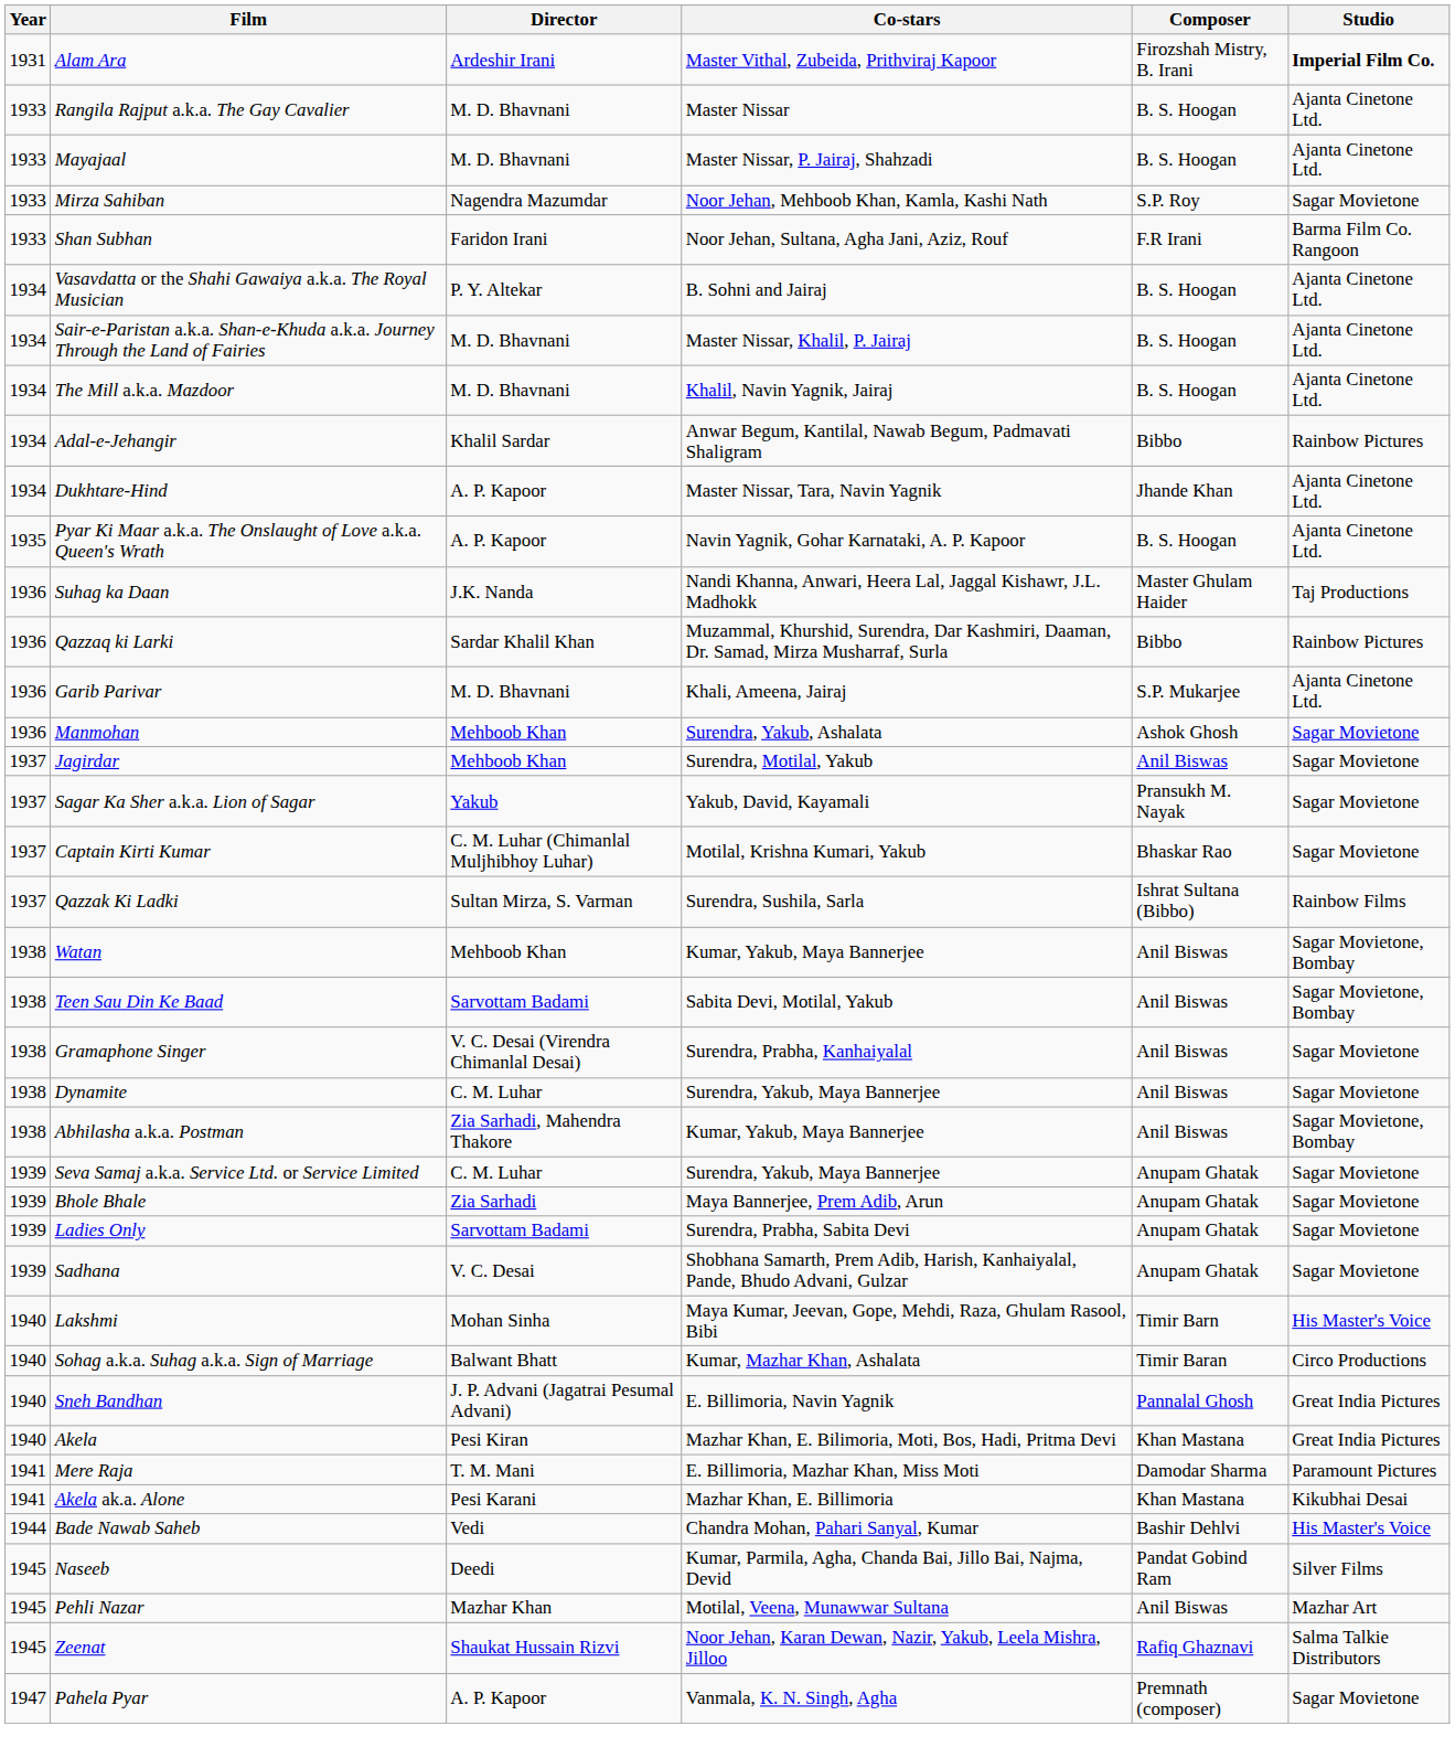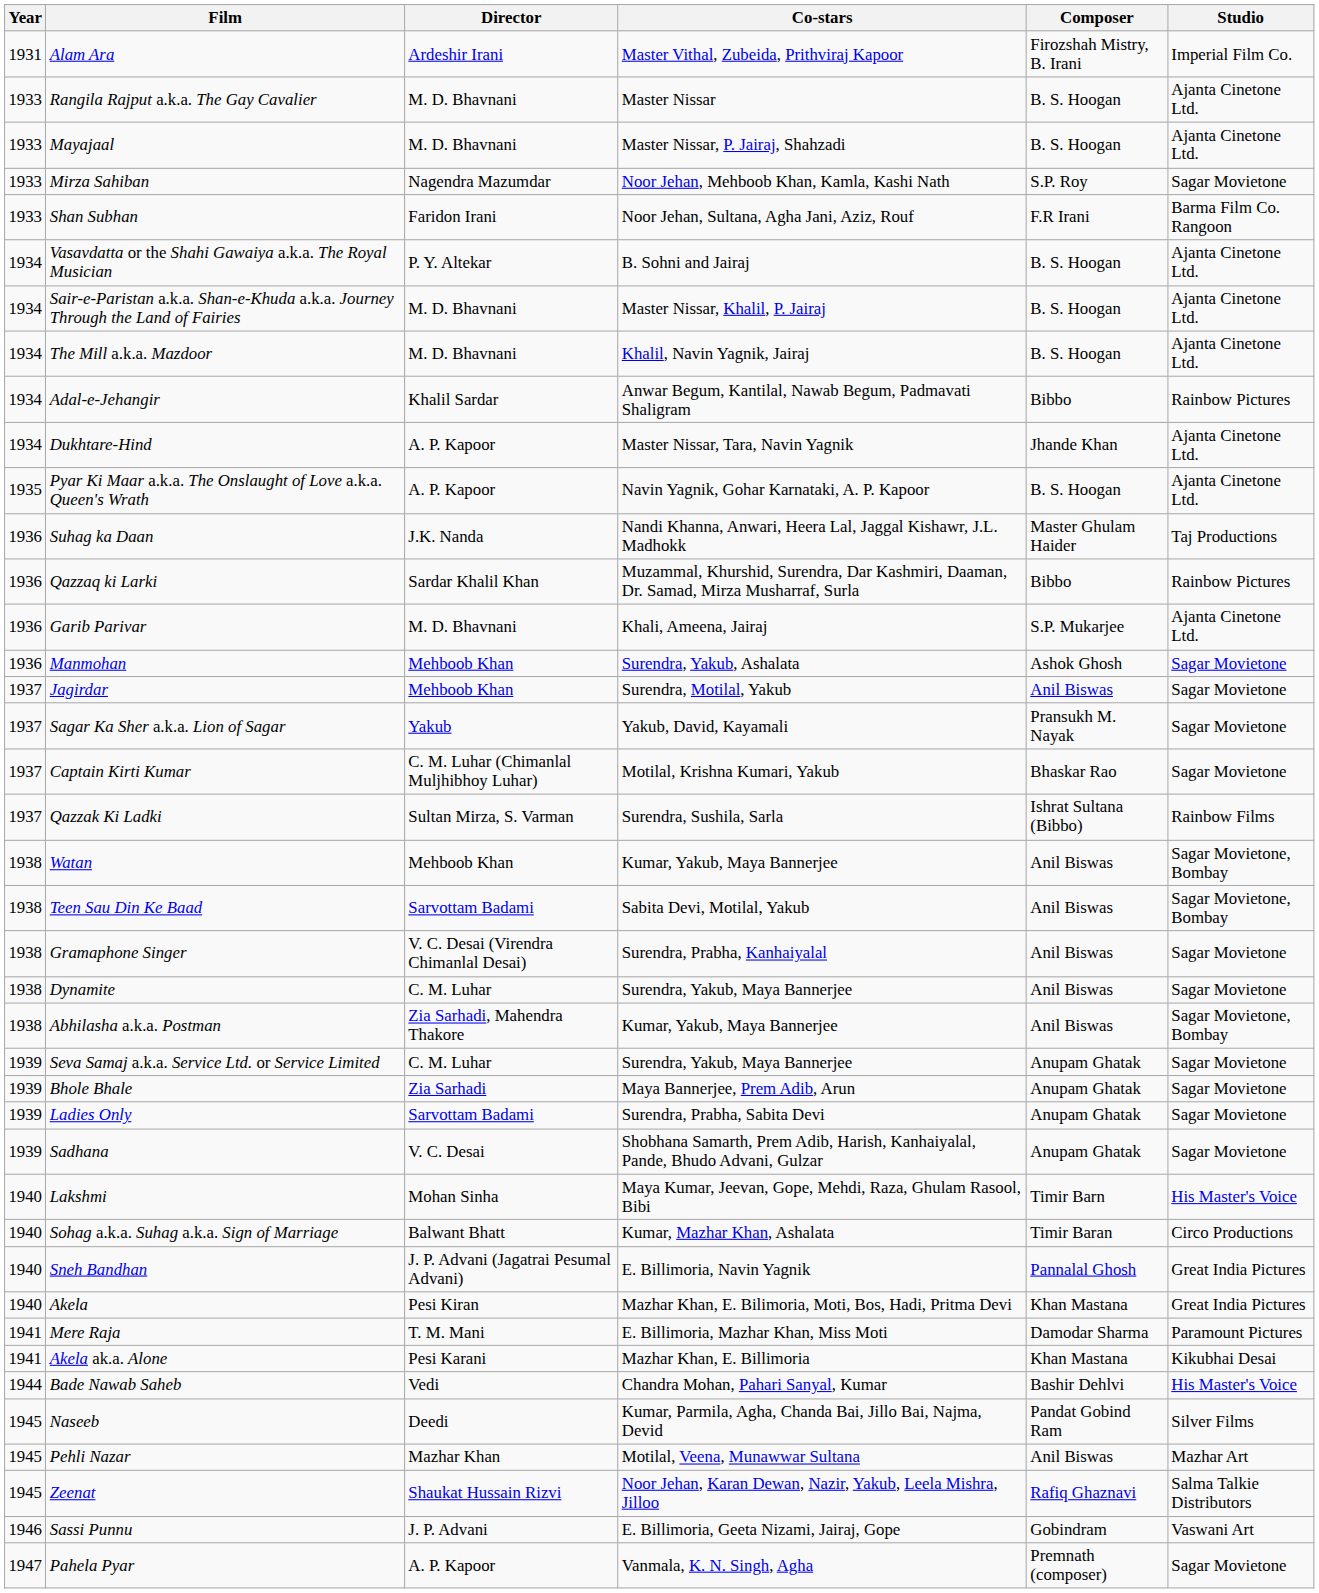 <table class="wikitable">
 <tr>
 <th>Year</th>
 <th>Film</th>
 <th>Director</th>
 <th>Co-stars</th>
 <th>Composer</th>
 <th>Studio</th>
 </tr>
 <tr>
 <td>1931</td>
 <td><em><a href='#'>Alam Ara</a></em></td>
 <td><a href='#'>Ardeshir Irani</a></td>
 <td><a href='#'>Master Vithal</a>, <a href='#'>Zubeida</a>, <a href='#'>Prithviraj Kapoor</a></td>
 <td>Firozshah Mistry, B. Irani</td>
-<td><strong>Imperial Film Co.</strong></td>
+<td>Imperial Film Co.</td>
 </tr>
 <tr>
 <td>1933</td>
 <td><em>Rangila Rajput</em> a.k.a. <em>The Gay Cavalier</em></td>
 <td>M. D. Bhavnani</td>
 <td>Master Nissar</td>
 <td>B. S. Hoogan</td>
 <td>Ajanta Cinetone Ltd.</td>
 </tr>
 <tr>
 <td>1933</td>
 <td><em>Mayajaal</em></td>
 <td>M. D. Bhavnani</td>
 <td>Master Nissar, <a href='#'>P. Jairaj</a>, Shahzadi</td>
 <td>B. S. Hoogan</td>
 <td>Ajanta Cinetone Ltd.</td>
 </tr>
 <tr>
 <td>1933</td>
 <td><em>Mirza Sahiban</em></td>
 <td>Nagendra Mazumdar</td>
 <td><a href='#'>Noor Jehan</a>, Mehboob Khan, Kamla, Kashi Nath</td>
 <td>S.P. Roy</td>
 <td>Sagar Movietone</td>
 </tr>
 <tr>
 <td>1933</td>
 <td><em>Shan Subhan</em></td>
 <td>Faridon Irani</td>
 <td>Noor Jehan, Sultana, Agha Jani, Aziz, Rouf</td>
 <td>F.R Irani</td>
 <td>Barma Film Co. Rangoon</td>
 </tr>
 <tr>
 <td>1934</td>
 <td><em>Vasavdatta</em> or the <em>Shahi Gawaiya</em> a.k.a. <em>The Royal Musician</em></td>
 <td>P. Y. Altekar</td>
 <td>B. Sohni and Jairaj</td>
 <td>B. S. Hoogan</td>
 <td>Ajanta Cinetone Ltd.</td>
 </tr>
 <tr>
 <td>1934</td>
 <td><em>Sair-e-Paristan</em> a.k.a. <em>Shan-e-Khuda</em> a.k.a. <em>Journey Through the Land of Fairies</em></td>
 <td>M. D. Bhavnani</td>
 <td>Master Nissar, <a href='#'>Khalil</a>, <a href='#'>P. Jairaj</a></td>
 <td>B. S. Hoogan</td>
 <td>Ajanta Cinetone Ltd.</td>
 </tr>
 <tr>
 <td>1934</td>
 <td><em>The Mill</em> a.k.a. <em>Mazdoor</em></td>
 <td>M. D. Bhavnani</td>
 <td><a href='#'>Khalil</a>, Navin Yagnik, Jairaj</td>
 <td>B. S. Hoogan</td>
 <td>Ajanta Cinetone Ltd.</td>
 </tr>
 <tr>
 <td>1934</td>
 <td><em>Adal-e-Jehangir</em></td>
 <td>Khalil Sardar</td>
 <td>Anwar Begum, Kantilal, Nawab Begum, Padmavati Shaligram</td>
 <td>Bibbo</td>
 <td>Rainbow Pictures</td>
 </tr>
 <tr>
 <td>1934</td>
 <td><em>Dukhtare-Hind</em></td>
 <td>A. P. Kapoor</td>
 <td>Master Nissar, Tara, Navin Yagnik</td>
 <td>Jhande Khan</td>
 <td>Ajanta Cinetone Ltd.</td>
 </tr>
 <tr>
 <td>1935</td>
 <td><em>Pyar Ki Maar</em> a.k.a. <em>The Onslaught of Love</em> a.k.a. <em>Queen's Wrath</em></td>
 <td>A. P. Kapoor</td>
 <td>Navin Yagnik, Gohar Karnataki, A. P. Kapoor</td>
 <td>B. S. Hoogan</td>
 <td>Ajanta Cinetone Ltd.</td>
 </tr>
 <tr>
 <td>1936</td>
 <td><em>Suhag ka Daan</em></td>
 <td>J.K. Nanda</td>
 <td>Nandi Khanna, Anwari, Heera Lal, Jaggal Kishawr, J.L. Madhokk</td>
 <td>Master Ghulam Haider</td>
 <td>Taj Productions</td>
 </tr>
 <tr>
 <td>1936</td>
 <td><em>Qazzaq ki Larki</em></td>
 <td>Sardar Khalil Khan</td>
 <td>Muzammal, Khurshid, Surendra, Dar Kashmiri, Daaman, Dr. Samad, Mirza Musharraf, Surla</td>
 <td>Bibbo</td>
 <td>Rainbow Pictures</td>
 </tr>
 <tr>
 <td>1936</td>
 <td><em>Garib Parivar</em></td>
 <td>M. D. Bhavnani</td>
 <td>Khali, Ameena, Jairaj</td>
 <td>S.P. Mukarjee</td>
 <td>Ajanta Cinetone Ltd.</td>
 </tr>
 <tr>
 <td>1936</td>
 <td><em><a href='#'>Manmohan</a></em></td>
 <td><a href='#'>Mehboob Khan</a></td>
 <td><a href='#'>Surendra</a>, <a href='#'>Yakub</a>, Ashalata</td>
 <td>Ashok Ghosh</td>
 <td><a href='#'>Sagar Movietone</a></td>
 </tr>
 <tr>
 <td>1937</td>
 <td><em><a href='#'>Jagirdar</a></em></td>
 <td><a href='#'>Mehboob Khan</a></td>
 <td>Surendra, <a href='#'>Motilal</a>, Yakub</td>
 <td><a href='#'>Anil Biswas</a></td>
 <td>Sagar Movietone</td>
 </tr>
 <tr>
 <td>1937</td>
 <td><em>Sagar Ka Sher</em> a.k.a. <em>Lion of Sagar</em></td>
 <td><a href='#'>Yakub</a></td>
 <td>Yakub, David, Kayamali</td>
 <td>Pransukh M. Nayak</td>
 <td>Sagar Movietone</td>
 </tr>
 <tr>
 <td>1937</td>
 <td><em>Captain Kirti Kumar</em></td>
 <td>C. M. Luhar (Chimanlal Muljhibhoy Luhar)</td>
 <td>Motilal, Krishna Kumari, Yakub</td>
 <td>Bhaskar Rao</td>
 <td>Sagar Movietone</td>
 </tr>
 <tr>
 <td>1937</td>
 <td><em>Qazzak Ki Ladki</em></td>
 <td>Sultan Mirza, S. Varman</td>
 <td>Surendra, Sushila, Sarla</td>
 <td>Ishrat Sultana (Bibbo)</td>
 <td>Rainbow Films</td>
 </tr>
 <tr>
 <td>1938</td>
 <td><em><a href='#'>Watan</a></em></td>
 <td>Mehboob Khan</td>
 <td>Kumar, Yakub, Maya Bannerjee</td>
 <td>Anil Biswas</td>
 <td>Sagar Movietone, Bombay</td>
 </tr>
 <tr>
 <td>1938</td>
 <td><em><a href='#'>Teen Sau Din Ke Baad</a></em></td>
 <td><a href='#'>Sarvottam Badami</a></td>
 <td>Sabita Devi, Motilal, Yakub</td>
 <td>Anil Biswas</td>
 <td>Sagar Movietone, Bombay</td>
 </tr>
 <tr>
 <td>1938</td>
 <td><em>Gramaphone Singer</em></td>
 <td>V. C. Desai (Virendra Chimanlal Desai)</td>
 <td>Surendra, Prabha, <a href='#'>Kanhaiyalal</a></td>
 <td>Anil Biswas</td>
 <td>Sagar Movietone</td>
 </tr>
 <tr>
 <td>1938</td>
 <td><em>Dynamite</em></td>
 <td>C. M. Luhar</td>
 <td>Surendra, Yakub, Maya Bannerjee</td>
 <td>Anil Biswas</td>
 <td>Sagar Movietone</td>
 </tr>
 <tr>
 <td>1938</td>
 <td><em>Abhilasha</em> a.k.a. <em>Postman</em></td>
 <td><a href='#'>Zia Sarhadi</a>, Mahendra Thakore</td>
 <td>Kumar, Yakub, Maya Bannerjee</td>
 <td>Anil Biswas</td>
 <td>Sagar Movietone, Bombay</td>
 </tr>
 <tr>
 <td>1939</td>
 <td><em>Seva Samaj</em> a.k.a. <em>Service Ltd.</em> or <em>Service Limited</em></td>
 <td>C. M. Luhar</td>
 <td>Surendra, Yakub, Maya Bannerjee</td>
 <td>Anupam Ghatak</td>
 <td>Sagar Movietone</td>
 </tr>
 <tr>
 <td>1939</td>
 <td><em>Bhole Bhale</em></td>
 <td><a href='#'>Zia Sarhadi</a></td>
 <td>Maya Bannerjee, <a href='#'>Prem Adib</a>, Arun</td>
 <td>Anupam Ghatak</td>
 <td>Sagar Movietone</td>
 </tr>
 <tr>
 <td>1939</td>
 <td><em><a href='#'>Ladies Only</a></em></td>
 <td><a href='#'>Sarvottam Badami</a></td>
 <td>Surendra, Prabha, Sabita Devi</td>
 <td>Anupam Ghatak</td>
 <td>Sagar Movietone</td>
 </tr>
 <tr>
 <td>1939</td>
 <td><em>Sadhana</em></td>
 <td>V. C. Desai</td>
 <td>Shobhana Samarth, Prem Adib, Harish, Kanhaiyalal, Pande, Bhudo Advani, Gulzar</td>
 <td>Anupam Ghatak</td>
 <td>Sagar Movietone</td>
 </tr>
 <tr>
 <td>1940</td>
 <td><em>Lakshmi</em></td>
 <td>Mohan Sinha</td>
 <td>Maya Kumar, Jeevan, Gope, Mehdi, Raza, Ghulam Rasool, Bibi</td>
 <td>Timir Barn</td>
 <td><a href='#'>His Master's Voice</a></td>
 </tr>
 <tr>
 <td>1940</td>
 <td><em>Sohag</em> a.k.a. <em>Suhag</em> a.k.a. <em>Sign of Marriage</em></td>
 <td>Balwant Bhatt</td>
 <td>Kumar, <a href='#'>Mazhar Khan</a>, Ashalata</td>
 <td>Timir Baran</td>
 <td>Circo Productions</td>
 </tr>
 <tr>
 <td>1940</td>
 <td><em><a href='#'>Sneh Bandhan</a></em></td>
 <td>J. P. Advani (Jagatrai Pesumal Advani)</td>
 <td>E. Billimoria, Navin Yagnik</td>
 <td><a href='#'>Pannalal Ghosh</a></td>
 <td>Great India Pictures</td>
 </tr>
 <tr>
 <td>1940</td>
 <td><em>Akela</em></td>
 <td>Pesi Kiran</td>
 <td>Mazhar Khan, E. Bilimoria, Moti, Bos, Hadi, Pritma Devi</td>
 <td>Khan Mastana</td>
 <td>Great India Pictures</td>
 </tr>
 <tr>
 <td>1941</td>
 <td><em>Mere Raja</em></td>
 <td>T. M. Mani</td>
 <td>E. Billimoria, Mazhar Khan, Miss Moti</td>
 <td>Damodar Sharma</td>
 <td>Paramount Pictures</td>
 </tr>
 <tr>
 <td>1941</td>
 <td><em><a href='#'>Akela</a></em> ak.a. <em>Alone</em></td>
 <td>Pesi Karani</td>
 <td>Mazhar Khan, E. Billimoria</td>
 <td>Khan Mastana</td>
 <td>Kikubhai Desai</td>
 </tr>
 <tr>
 <td>1944</td>
 <td><em>Bade Nawab Saheb</em></td>
 <td>Vedi</td>
 <td>Chandra Mohan, <a href='#'>Pahari Sanyal</a>, Kumar</td>
 <td>Bashir Dehlvi</td>
 <td><a href='#'>His Master's Voice</a></td>
 </tr>
 <tr>
 <td>1945</td>
 <td><em>Naseeb</em></td>
 <td>Deedi</td>
 <td>Kumar, Parmila, Agha, Chanda Bai, Jillo Bai, Najma, Devid</td>
 <td>Pandat Gobind Ram</td>
 <td>Silver Films</td>
 </tr>
 <tr>
 <td>1945</td>
 <td><em>Pehli Nazar</em></td>
 <td>Mazhar Khan</td>
 <td>Motilal, <a href='#'>Veena</a>, <a href='#'>Munawwar Sultana</a></td>
 <td>Anil Biswas</td>
 <td>Mazhar Art</td>
 </tr>
 <tr>
 <td>1945</td>
 <td><em><a href='#'>Zeenat</a></em></td>
 <td><a href='#'>Shaukat Hussain Rizvi</a></td>
 <td><a href='#'>Noor Jehan</a>, <a href='#'>Karan Dewan</a>, <a href='#'>Nazir</a>, <a href='#'>Yakub</a>, <a href='#'>Leela Mishra</a>, <a href='#'>Jilloo</a></td>
 <td><a href='#'>Rafiq Ghaznavi</a></td>
 <td>Salma Talkie Distributors</td>
 </tr>
 <tr>
+<td>1946</td>
+<td><em>Sassi Punnu</em></td>
+<td>J. P. Advani</td>
+<td>E. Billimoria, Geeta Nizami, Jairaj, Gope</td>
+<td>Gobindram</td>
+<td>Vaswani Art</td>
+</tr>
+<tr>
 <td>1947</td>
 <td><em>Pahela Pyar</em></td>
 <td>A. P. Kapoor</td>
 <td>Vanmala, <a href='#'>K. N. Singh</a>, <a href='#'>Agha</a></td>
 <td>Premnath (composer)</td>
 <td>Sagar Movietone</td>
 </tr>
 </table>
